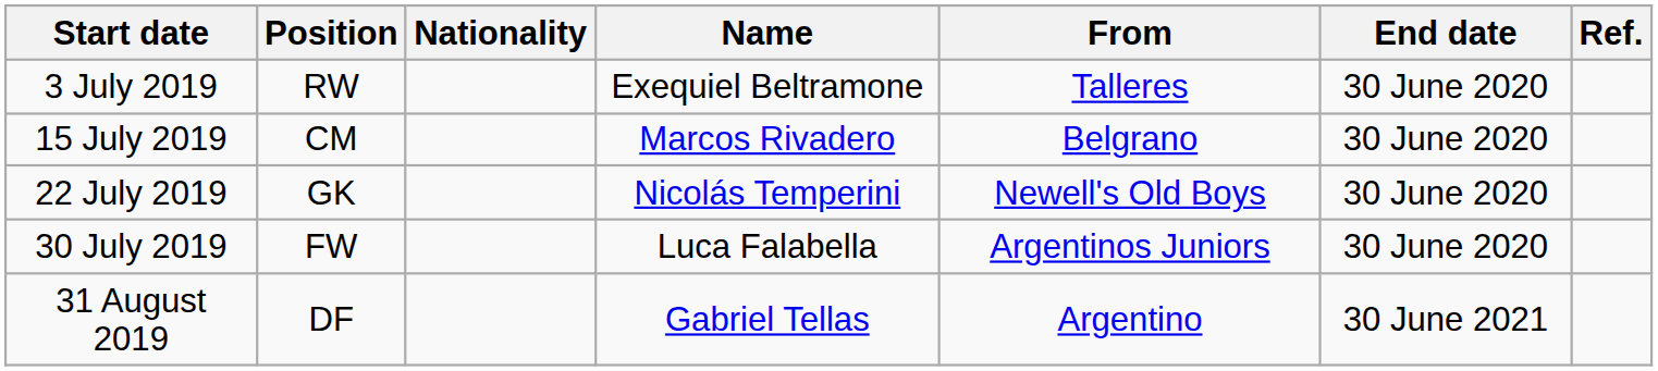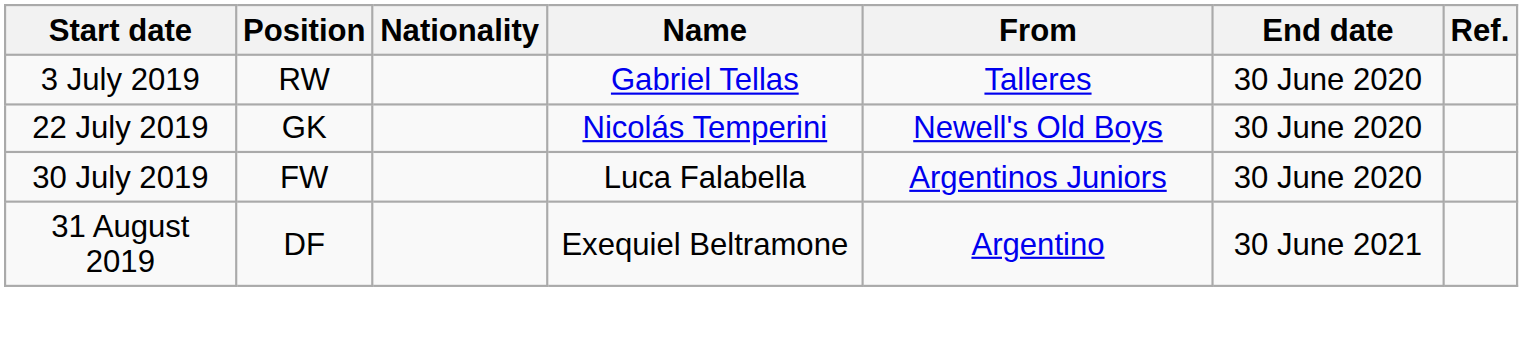 <table class="wikitable" style="text-align:center; font-size:90%; ">
 <tr>
 <th style="background:#; color:#; width:100px;">Start date</th>
 <th style="background:#; color:#; width:50px;">Position</th>
 <th style="background:#; color:#; width:50px;">Nationality</th>
 <th style="background:#; color:#; width:140px;">Name</th>
 <th style="background:#; color:#; width:155px;">From</th>
 <th style="background:#; color:#; width:100px;">End date</th>
 <th style="background:#; color:#; width:25px;">Ref.</th>
 </tr>
 <tr>
 <td>3 July 2019</td>
 <td>RW</td>
 <td></td>
-<td>Exequiel Beltramone</td>
+<td><a href='#'>Gabriel Tellas</a></td>
 <td> <a href='#'>Talleres</a></td>
-<td>30 June 2020</td>
-<td></td>
-</tr>
-<tr>
-<td>15 July 2019</td>
-<td>CM</td>
-<td></td>
-<td><a href='#'>Marcos Rivadero</a></td>
-<td> <a href='#'>Belgrano</a></td>
 <td>30 June 2020</td>
 <td></td>
 </tr>
 <tr>
 <td>22 July 2019</td>
 <td>GK</td>
 <td></td>
 <td><a href='#'>Nicolás Temperini</a></td>
 <td> <a href='#'>Newell's Old Boys</a></td>
 <td>30 June 2020</td>
 <td></td>
 </tr>
 <tr>
 <td>30 July 2019</td>
 <td>FW</td>
 <td></td>
 <td>Luca Falabella</td>
 <td> <a href='#'>Argentinos Juniors</a></td>
 <td>30 June 2020</td>
 <td></td>
 </tr>
 <tr>
 <td>31 August 2019</td>
 <td>DF</td>
 <td></td>
-<td><a href='#'>Gabriel Tellas</a></td>
+<td>Exequiel Beltramone</td>
 <td> <a href='#'>Argentino</a></td>
 <td>30 June 2021</td>
 <td></td>
 </tr>
 </table>
